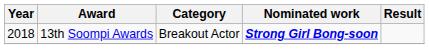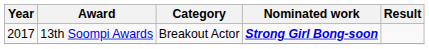 <table class="wikitable sortable plainrowheaders" style="text-align:center;">
 <tr>
 <th>Year</th>
 <th>Award</th>
 <th>Category</th>
 <th>Nominated work</th>
 <th>Result</th>
 </tr>
 <tr>
-<td>2018</td>
+<td>2017</td>
 <td>13th <a href='#'>Soompi Awards</a></td>
 <td>Breakout Actor</td>
 <td><strong><em><a href='#'>Strong Girl Bong-soon</a></em></strong></td>
 <td></td>
 </tr>
 <tr>
 </tr>
 </table>
